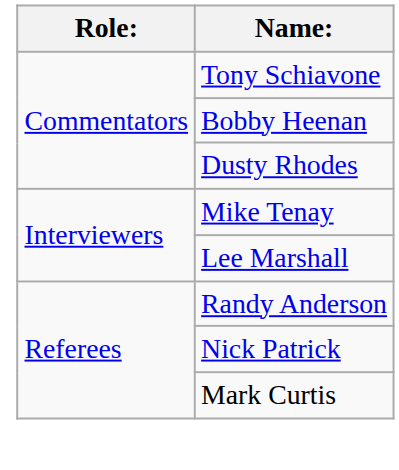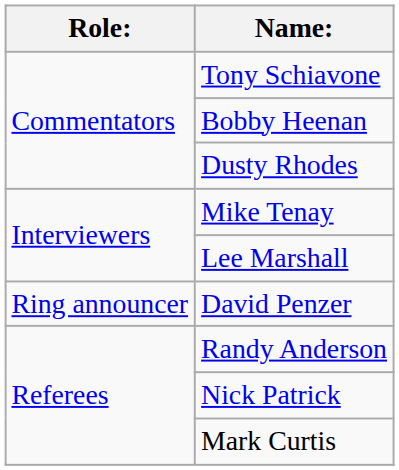 <table class=wikitable style="font-size:90%; margin: 0.5em 0 0.5em 1em; float: right; clear: right;">
 <tr>
 <th>Role:</th>
 <th>Name:</th>
 </tr>
 <tr>
 <td rowspan=3><a href='#'>Commentators</a></td>
 <td><a href='#'>Tony Schiavone</a></td>
 </tr>
 <tr>
 <td><a href='#'>Bobby Heenan</a></td>
 </tr>
 <tr>
 <td><a href='#'>Dusty Rhodes</a></td>
 </tr>
 <tr>
 <td rowspan=2><a href='#'>Interviewers</a></td>
 <td><a href='#'>Mike Tenay</a></td>
 </tr>
 <tr>
 <td><a href='#'>Lee Marshall</a></td>
 </tr>
 <tr>
+<td><a href='#'>Ring announcer</a></td>
+<td><a href='#'>David Penzer</a></td>
+</tr>
+<tr>
 <td rowspan=3><a href='#'>Referees</a></td>
 <td><a href='#'>Randy Anderson</a></td>
 </tr>
 <tr>
 <td><a href='#'>Nick Patrick</a></td>
 </tr>
 <tr>
 <td>Mark Curtis</td>
 </tr>
 </table>
